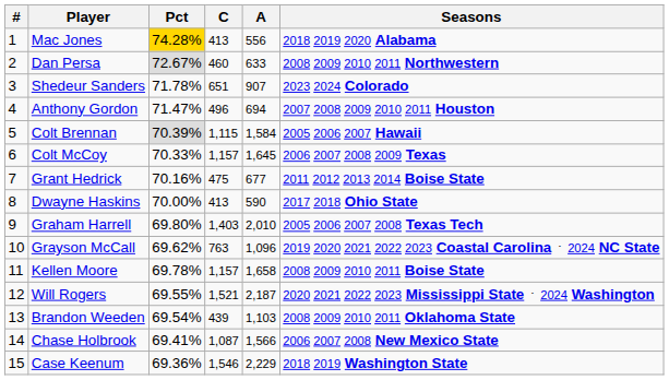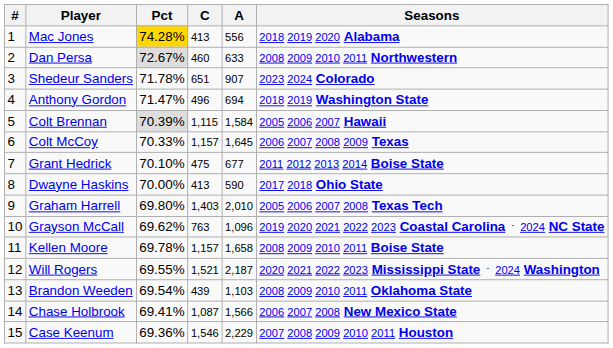 <table class="wikitable" style="font-size:90%; white-space: nowrap;">
 <tr>
 <th>#</th>
 <th>Player</th>
 <th>Pct</th>
 <th>C</th>
 <th>A</th>
 <th>Seasons</th>
 </tr>
 <tr>
 <td>1</td>
 <td><a href='#'>Mac Jones</a></td>
 <td style="background: #FFD700;">74.28%</td>
 <td><small>413</small></td>
 <td><small>556</small></td>
 <td><small><a href='#'>2018</a> <a href='#'>2019</a> <a href='#'>2020</a></small> <strong><a href='#'>Alabama</a></strong></td>
 </tr>
 <tr>
 <td>2</td>
 <td><a href='#'>Dan Persa</a></td>
 <td style="background: #DDDDDD;">72.67%</td>
 <td><small>460</small></td>
 <td><small>633</small></td>
 <td><small><a href='#'>2008</a> <a href='#'>2009</a> <a href='#'>2010</a> <a href='#'>2011</a></small> <strong><a href='#'>Northwestern</a></strong></td>
 </tr>
 <tr>
 <td>3</td>
 <td><a href='#'>Shedeur Sanders</a></td>
 <td>71.78%</td>
 <td><small>651</small></td>
 <td><small>907</small></td>
 <td><small><a href='#'>2023</a> <a href='#'>2024</a></small> <strong><a href='#'>Colorado</a></strong></td>
 </tr>
 <tr>
 <td>4</td>
 <td><a href='#'>Anthony Gordon</a></td>
 <td>71.47%</td>
 <td><small>496</small></td>
 <td><small>694</small></td>
-<td><small><a href='#'>2007</a> <a href='#'>2008</a> <a href='#'>2009</a> <a href='#'>2010</a> <a href='#'>2011</a></small> <strong><a href='#'>Houston</a></strong></td>
+<td><small><a href='#'>2018</a> <a href='#'>2019</a></small> <strong><a href='#'>Washington State</a></strong></td>
 </tr>
 <tr>
 <td>5</td>
 <td><a href='#'>Colt Brennan</a></td>
 <td style="background: #DDDDDD;">70.39%</td>
 <td><small>1,115</small></td>
 <td><small>1,584</small></td>
 <td><small><a href='#'>2005</a> <a href='#'>2006</a> <a href='#'>2007</a></small> <strong><a href='#'>Hawaii</a></strong></td>
 </tr>
 <tr>
 <td>6</td>
 <td><a href='#'>Colt McCoy</a></td>
 <td>70.33%</td>
 <td><small>1,157</small></td>
 <td><small>1,645</small></td>
 <td><small><a href='#'>2006</a> <a href='#'>2007</a> <a href='#'>2008</a> <a href='#'>2009</a></small> <strong><a href='#'>Texas</a></strong></td>
 </tr>
 <tr>
 <td>7</td>
 <td><a href='#'>Grant Hedrick</a></td>
-<td>70.16%</td>
+<td>70.10%</td>
 <td><small>475</small></td>
 <td><small>677</small></td>
 <td><small><a href='#'>2011</a> <a href='#'>2012</a> <a href='#'>2013</a> <a href='#'>2014</a></small> <strong><a href='#'>Boise State</a></strong></td>
 </tr>
 <tr>
 <td>8</td>
 <td><a href='#'>Dwayne Haskins</a></td>
 <td>70.00%</td>
 <td><small>413</small></td>
 <td><small>590</small></td>
 <td><small><a href='#'>2017</a> <a href='#'>2018</a></small> <strong><a href='#'>Ohio State</a></strong></td>
 </tr>
 <tr>
 <td>9</td>
 <td><a href='#'>Graham Harrell</a></td>
 <td>69.80%</td>
 <td><small>1,403</small></td>
 <td><small>2,010</small></td>
 <td><small><a href='#'>2005</a> <a href='#'>2006</a> <a href='#'>2007</a> <a href='#'>2008</a></small> <strong><a href='#'>Texas Tech</a></strong></td>
 </tr>
 <tr>
 <td>10</td>
 <td><a href='#'>Grayson McCall</a></td>
 <td>69.62%</td>
 <td><small>763</small></td>
 <td><small>1,096</small></td>
 <td><small><a href='#'>2019</a> <a href='#'>2020</a> <a href='#'>2021</a> <a href='#'>2022</a> <a href='#'>2023</a></small> <strong><a href='#'>Coastal Carolina</a></strong> ᛫ <small><a href='#'>2024</a></small> <strong><a href='#'>NC State</a></strong></td>
 </tr>
 <tr>
 <td>11</td>
 <td><a href='#'>Kellen Moore</a></td>
 <td>69.78%</td>
 <td><small>1,157</small></td>
 <td><small>1,658</small></td>
 <td><small><a href='#'>2008</a> <a href='#'>2009</a> <a href='#'>2010</a> <a href='#'>2011</a></small> <strong><a href='#'>Boise State</a></strong></td>
 </tr>
 <tr>
 <td>12</td>
 <td><a href='#'>Will Rogers</a></td>
 <td>69.55%</td>
 <td><small>1,521</small></td>
 <td><small>2,187</small></td>
 <td><small><a href='#'>2020</a> <a href='#'>2021</a> <a href='#'>2022</a> <a href='#'>2023</a></small> <strong><a href='#'>Mississippi State</a></strong> ᛫ <small><a href='#'>2024</a></small> <strong><a href='#'>Washington</a></strong></td>
 </tr>
 <tr>
 <td>13</td>
 <td><a href='#'>Brandon Weeden</a></td>
 <td>69.54%</td>
 <td><small>439</small></td>
 <td><small>1,103</small></td>
 <td><small><a href='#'>2008</a> <a href='#'>2009</a> <a href='#'>2010</a> <a href='#'>2011</a></small> <strong><a href='#'>Oklahoma State</a></strong></td>
 </tr>
 <tr>
 <td>14</td>
 <td><a href='#'>Chase Holbrook</a></td>
 <td>69.41%</td>
 <td><small>1,087</small></td>
 <td><small>1,566</small></td>
 <td><small><a href='#'>2006</a> <a href='#'>2007</a> <a href='#'>2008</a></small> <strong><a href='#'>New Mexico State</a></strong></td>
 </tr>
 <tr>
 <td>15</td>
 <td><a href='#'>Case Keenum</a></td>
 <td>69.36%</td>
 <td><small>1,546</small></td>
 <td><small>2,229</small></td>
-<td><small><a href='#'>2018</a> <a href='#'>2019</a></small> <strong><a href='#'>Washington State</a></strong></td>
+<td><small><a href='#'>2007</a> <a href='#'>2008</a> <a href='#'>2009</a> <a href='#'>2010</a> <a href='#'>2011</a></small> <strong><a href='#'>Houston</a></strong></td>
 </tr>
 </table>
